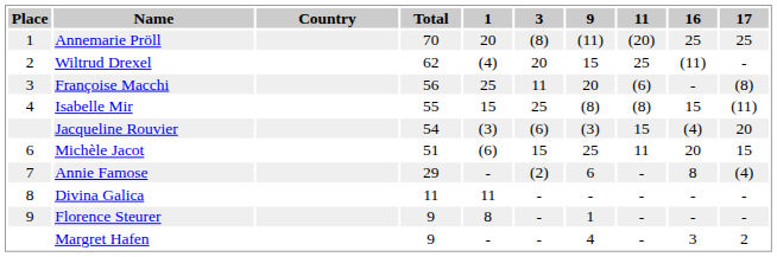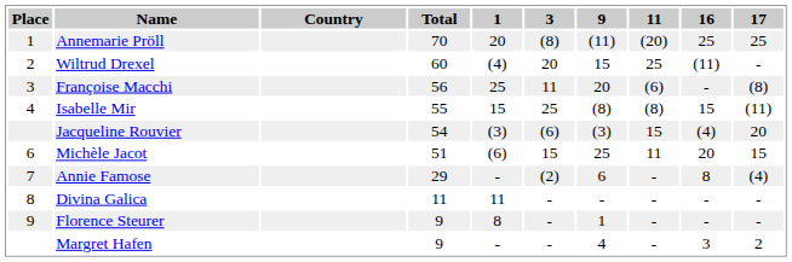 <table border="0" style="border: 1px solid #999; background-color:#FFFFFF; text-align:center; font-size:86%; line-height:15px;">
 <tr align="center" bgcolor="#CCCCCC">
 <th width=35>Place</th>
 <th width=170>Name</th>
 <th width=120>Country</th>
 <th width=50>Total</th>
 <th width=40>1</th>
 <th width=40>3</th>
 <th width=40>9</th>
 <th width=40>11</th>
 <th width=40>16</th>
 <th width=40>17</th>
 </tr>
 <tr bgcolor="#EFEFEF">
 <td>1</td>
 <td align="left"><a href='#'>Annemarie Pröll</a></td>
 <td align="left"></td>
 <td>70</td>
 <td>20</td>
 <td>(8)</td>
 <td>(11)</td>
 <td>(20)</td>
 <td>25</td>
 <td>25</td>
 </tr>
 <tr>
 <td>2</td>
 <td align="left"><a href='#'>Wiltrud Drexel</a></td>
 <td align="left"></td>
-<td>62</td>
+<td>60</td>
 <td>(4)</td>
 <td>20</td>
 <td>15</td>
 <td>25</td>
 <td>(11)</td>
 <td>-</td>
 </tr>
 <tr bgcolor="#EFEFEF">
 <td>3</td>
 <td align="left"><a href='#'>Françoise Macchi</a></td>
 <td align="left"></td>
 <td>56</td>
 <td>25</td>
 <td>11</td>
 <td>20</td>
 <td>(6)</td>
 <td>-</td>
 <td>(8)</td>
 </tr>
 <tr>
 <td>4</td>
 <td align="left"><a href='#'>Isabelle Mir</a></td>
 <td align="left"></td>
 <td>55</td>
 <td>15</td>
 <td>25</td>
 <td>(8)</td>
 <td>(8)</td>
 <td>15</td>
 <td>(11)</td>
 </tr>
 <tr bgcolor="#EFEFEF">
 <td></td>
 <td align="left"><a href='#'>Jacqueline Rouvier</a></td>
 <td align="left"></td>
 <td>54</td>
 <td>(3)</td>
 <td>(6)</td>
 <td>(3)</td>
 <td>15</td>
 <td>(4)</td>
 <td>20</td>
 </tr>
 <tr>
 <td>6</td>
 <td align="left"><a href='#'>Michèle Jacot</a></td>
 <td align="left"></td>
 <td>51</td>
 <td>(6)</td>
 <td>15</td>
 <td>25</td>
 <td>11</td>
 <td>20</td>
 <td>15</td>
 </tr>
 <tr bgcolor="#EFEFEF">
 <td>7</td>
 <td align="left"><a href='#'>Annie Famose</a></td>
 <td align="left"></td>
 <td>29</td>
 <td>-</td>
 <td>(2)</td>
 <td>6</td>
 <td>-</td>
 <td>8</td>
 <td>(4)</td>
 </tr>
 <tr>
 <td>8</td>
 <td align="left"><a href='#'>Divina Galica</a></td>
 <td align="left"></td>
 <td>11</td>
 <td>11</td>
 <td>-</td>
 <td>-</td>
 <td>-</td>
 <td>-</td>
 <td>-</td>
 </tr>
 <tr bgcolor="#EFEFEF">
 <td>9</td>
 <td align="left"><a href='#'>Florence Steurer</a></td>
 <td align="left"></td>
 <td>9</td>
 <td>8</td>
 <td>-</td>
 <td>1</td>
 <td>-</td>
 <td>-</td>
 <td>-</td>
 </tr>
 <tr>
 <td></td>
 <td align="left"><a href='#'>Margret Hafen</a></td>
 <td align="left"></td>
 <td>9</td>
 <td>-</td>
 <td>-</td>
 <td>4</td>
 <td>-</td>
 <td>3</td>
 <td>2</td>
 </tr>
 </table>
